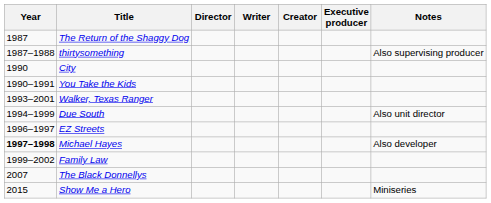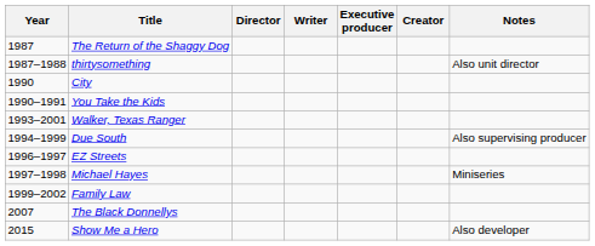 <table class="wikitable">
 <tr>
 <th>Year</th>
 <th>Title</th>
 <th width=65>Director</th>
 <th width=65>Writer</th>
+<th width=65>Executive<br>producer</th>
 <th width=65>Creator</th>
-<th width=65>Executive<br>producer</th>
 <th>Notes</th>
 </tr>
 <tr>
 <td>1987</td>
 <td><em><a href='#'>The Return of the Shaggy Dog</a></em></td>
 <td></td>
 <td></td>
 <td></td>
 <td></td>
 <td></td>
 </tr>
 <tr>
 <td>1987–1988</td>
 <td><em><a href='#'>thirtysomething</a></em></td>
 <td></td>
 <td></td>
 <td></td>
 <td></td>
-<td>Also supervising producer</td>
+<td>Also unit director</td>
 </tr>
 <tr>
 <td>1990</td>
 <td><em><a href='#'>City</a></em></td>
 <td></td>
 <td></td>
 <td></td>
 <td></td>
 <td></td>
 </tr>
 <tr>
 <td>1990–1991</td>
 <td><em><a href='#'>You Take the Kids</a></em></td>
 <td></td>
 <td></td>
 <td></td>
 <td></td>
 <td></td>
 </tr>
 <tr>
 <td>1993–2001</td>
 <td><em><a href='#'>Walker, Texas Ranger</a></em></td>
 <td></td>
 <td></td>
 <td></td>
 <td></td>
 <td></td>
 </tr>
 <tr>
 <td>1994–1999</td>
 <td><em><a href='#'>Due South</a></em></td>
 <td></td>
 <td></td>
 <td></td>
 <td></td>
-<td>Also unit director</td>
+<td>Also supervising producer</td>
 </tr>
 <tr>
 <td>1996–1997</td>
 <td><em><a href='#'>EZ Streets</a></em></td>
 <td></td>
 <td></td>
 <td></td>
 <td></td>
 <td></td>
 </tr>
 <tr>
-<td><strong>1997–1998</strong></td>
+<td>1997–1998</td>
 <td><em><a href='#'>Michael Hayes</a></em></td>
 <td></td>
 <td></td>
 <td></td>
 <td></td>
-<td>Also developer</td>
+<td>Miniseries</td>
 </tr>
 <tr>
 <td>1999–2002</td>
 <td><em><a href='#'>Family Law</a></em></td>
 <td></td>
 <td></td>
 <td></td>
 <td></td>
 <td></td>
 </tr>
 <tr>
 <td>2007</td>
 <td><em><a href='#'>The Black Donnellys</a></em></td>
 <td></td>
 <td></td>
 <td></td>
 <td></td>
 <td></td>
 </tr>
 <tr>
 <td>2015</td>
 <td><em><a href='#'>Show Me a Hero</a></em></td>
 <td></td>
 <td></td>
 <td></td>
 <td></td>
-<td>Miniseries</td>
+<td>Also developer</td>
 </tr>
 </table>
